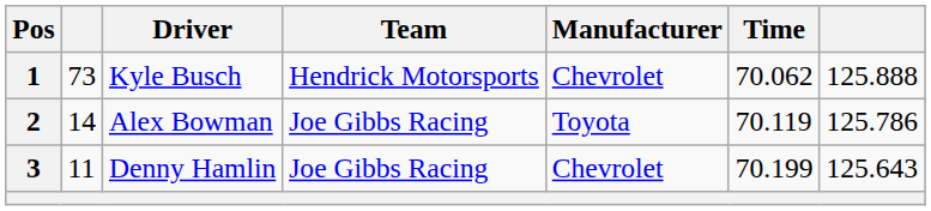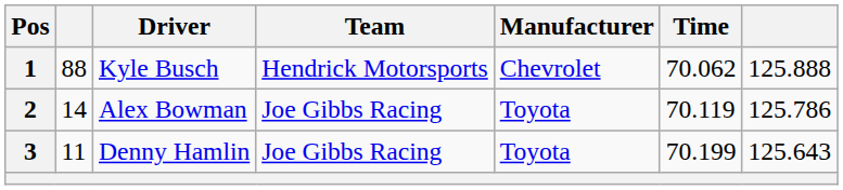 <table class="wikitable" style="font-size:95%">
 <tr>
 <th>Pos</th>
 <th></th>
 <th>Driver</th>
 <th>Team</th>
 <th>Manufacturer</th>
 <th>Time</th>
 <th></th>
 </tr>
 <tr>
 <th>1</th>
-<td>73</td>
+<td>88</td>
 <td><a href='#'>Kyle Busch</a></td>
 <td><a href='#'>Hendrick Motorsports</a></td>
 <td><a href='#'>Chevrolet</a></td>
 <td>70.062</td>
 <td>125.888</td>
 </tr>
 <tr>
 <th>2</th>
 <td>14</td>
 <td><a href='#'>Alex Bowman</a></td>
 <td><a href='#'>Joe Gibbs Racing</a></td>
 <td><a href='#'>Toyota</a></td>
 <td>70.119</td>
 <td>125.786</td>
 </tr>
 <tr>
 <th>3</th>
 <td>11</td>
 <td><a href='#'>Denny Hamlin</a></td>
 <td><a href='#'>Joe Gibbs Racing</a></td>
-<td><a href='#'>Chevrolet</a></td>
+<td><a href='#'>Toyota</a></td>
 <td>70.199</td>
 <td>125.643</td>
 </tr>
 <tr>
 <th colspan="7"></th>
 </tr>
 </table>
